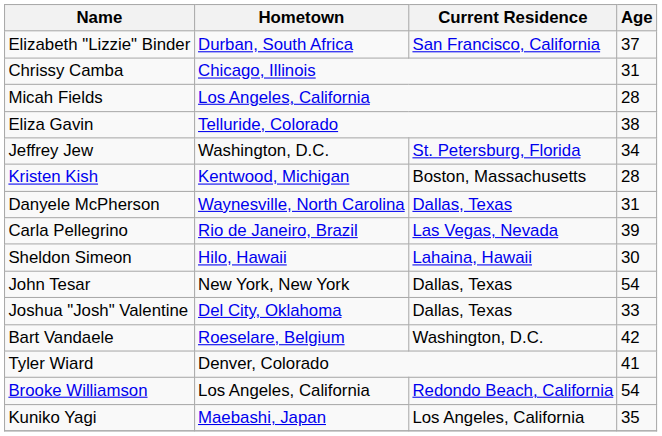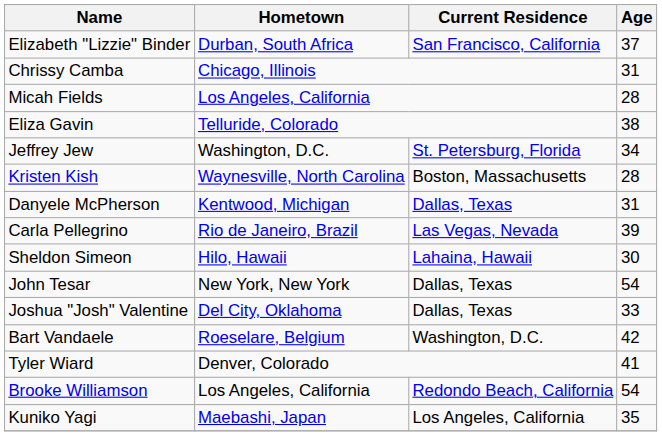 <table class="wikitable sortable">
 <tr>
 <th>Name</th>
 <th>Hometown</th>
 <th>Current Residence</th>
 <th>Age</th>
 </tr>
 <tr>
 <td>Elizabeth "Lizzie" Binder</td>
 <td><a href='#'>Durban, South Africa</a></td>
 <td><a href='#'>San Francisco, California</a></td>
 <td>37</td>
 </tr>
 <tr>
 <td>Chrissy Camba</td>
 <td colspan="2"><a href='#'>Chicago, Illinois</a></td>
 <td>31</td>
 </tr>
 <tr>
 <td>Micah Fields</td>
 <td colspan="2"><a href='#'>Los Angeles, California</a></td>
 <td>28</td>
 </tr>
 <tr>
 <td>Eliza Gavin</td>
 <td colspan="2"><a href='#'>Telluride, Colorado</a></td>
 <td>38</td>
 </tr>
 <tr>
 <td>Jeffrey Jew</td>
 <td>Washington, D.C.</td>
 <td><a href='#'>St. Petersburg, Florida</a></td>
 <td>34</td>
 </tr>
 <tr>
 <td><a href='#'>Kristen Kish</a></td>
-<td><a href='#'>Kentwood, Michigan</a></td>
+<td><a href='#'>Waynesville, North Carolina</a></td>
 <td>Boston, Massachusetts</td>
 <td>28</td>
 </tr>
 <tr>
 <td>Danyele McPherson</td>
-<td><a href='#'>Waynesville, North Carolina</a></td>
+<td><a href='#'>Kentwood, Michigan</a></td>
 <td><a href='#'>Dallas, Texas</a></td>
 <td>31</td>
 </tr>
 <tr>
 <td>Carla Pellegrino</td>
 <td><a href='#'>Rio de Janeiro, Brazil</a></td>
 <td><a href='#'>Las Vegas, Nevada</a></td>
 <td>39</td>
 </tr>
 <tr>
 <td>Sheldon Simeon</td>
 <td><a href='#'>Hilo, Hawaii</a></td>
 <td><a href='#'>Lahaina, Hawaii</a></td>
 <td>30</td>
 </tr>
 <tr>
 <td>John Tesar</td>
 <td>New York, New York</td>
 <td>Dallas, Texas</td>
 <td>54</td>
 </tr>
 <tr>
 <td>Joshua "Josh" Valentine</td>
 <td><a href='#'>Del City, Oklahoma</a></td>
 <td>Dallas, Texas</td>
 <td>33</td>
 </tr>
 <tr>
 <td>Bart Vandaele</td>
 <td><a href='#'>Roeselare, Belgium</a></td>
 <td>Washington, D.C.</td>
 <td>42</td>
 </tr>
 <tr>
 <td>Tyler Wiard</td>
 <td colspan="2">Denver, Colorado</td>
 <td>41</td>
 </tr>
 <tr>
 <td><a href='#'>Brooke Williamson</a></td>
 <td>Los Angeles, California</td>
 <td><a href='#'>Redondo Beach, California</a></td>
 <td>54</td>
 </tr>
 <tr>
 <td>Kuniko Yagi</td>
 <td><a href='#'>Maebashi, Japan</a></td>
 <td>Los Angeles, California</td>
 <td>35</td>
 </tr>
 <tr>
 </tr>
 </table>
